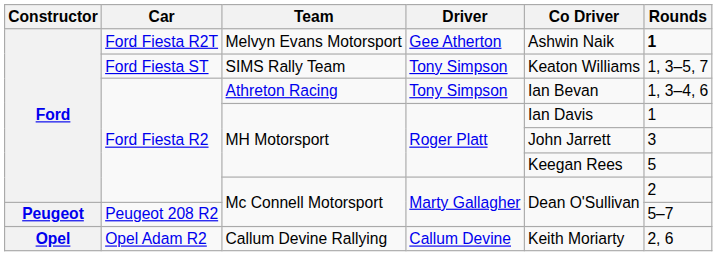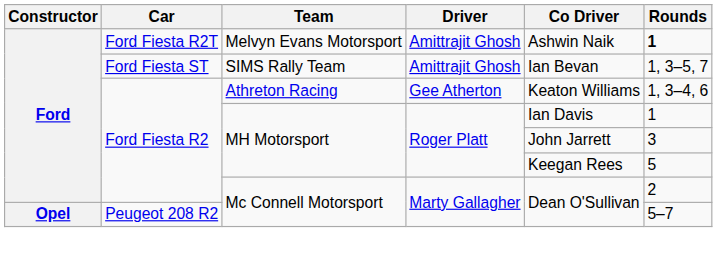 <table class=wikitable style="font-size: 85%">
 <tr>
 <th>Constructor</th>
 <th>Car</th>
 <th>Team</th>
 <th>Driver</th>
 <th>Co Driver</th>
 <th>Rounds</th>
 </tr>
 <tr>
 <th rowspan=7><a href='#'>Ford</a></th>
 <td><a href='#'>Ford Fiesta R2T</a></td>
 <td> Melvyn Evans Motorsport</td>
-<td> <a href='#'>Gee Atherton</a></td>
+<td> <a href='#'>Amittrajit Ghosh</a></td>
 <td> Ashwin Naik</td>
 <td><strong>1</strong></td>
 </tr>
 <tr>
 <td><a href='#'>Ford Fiesta ST</a></td>
 <td> SIMS Rally Team</td>
-<td> <a href='#'>Tony Simpson</a></td>
-<td> Keaton Williams</td>
+<td> <a href='#'>Amittrajit Ghosh</a></td>
+<td> Ian Bevan</td>
 <td>1, 3–5, 7</td>
 </tr>
 <tr>
 <td rowspan=5><a href='#'>Ford Fiesta R2</a></td>
 <td> <a href='#'>Athreton Racing</a></td>
-<td> <a href='#'>Tony Simpson</a></td>
-<td> Ian Bevan</td>
+<td> <a href='#'>Gee Atherton</a></td>
+<td> Keaton Williams</td>
 <td>1, 3–4, 6</td>
 </tr>
 <tr>
 <td rowspan=3> MH Motorsport</td>
 <td rowspan=3> <a href='#'>Roger Platt</a></td>
 <td> Ian Davis</td>
 <td>1</td>
 </tr>
 <tr>
 <td> John Jarrett</td>
 <td>3</td>
 </tr>
 <tr>
 <td> Keegan Rees</td>
 <td>5</td>
 </tr>
 <tr>
 <td rowspan=2> Mc Connell  Motorsport</td>
 <td rowspan=2> <a href='#'>Marty Gallagher</a></td>
 <td rowspan=2> Dean O'Sullivan</td>
 <td>2</td>
 </tr>
 <tr>
-<th><a href='#'>Peugeot</a></th>
+<th><a href='#'>Opel</a></th>
 <td><a href='#'>Peugeot 208 R2</a></td>
 <td>5–7</td>
 </tr>
-<tr>
-<th><a href='#'>Opel</a></th>
-<td><a href='#'>Opel Adam R2</a></td>
-<td> Callum Devine Rallying</td>
-<td> <a href='#'>Callum Devine</a></td>
-<td> Keith Moriarty</td>
-<td>2, 6</td>
-</tr>
 </table>
